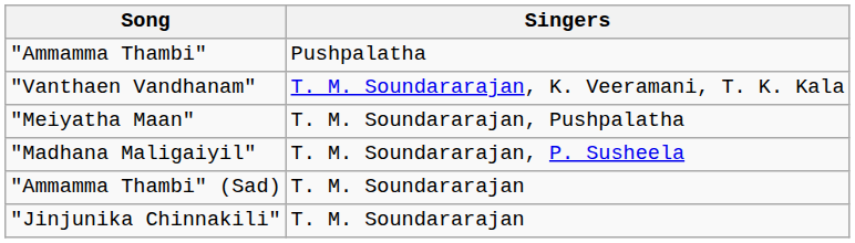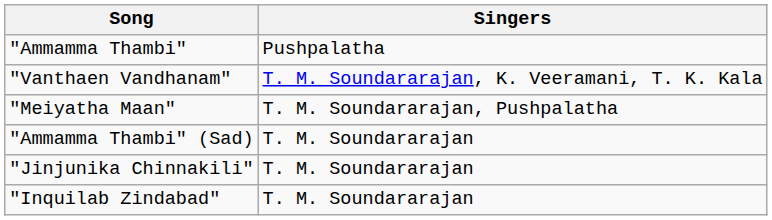 <table class="wikitable" style="font-size:95%;">
 <tr>
 <th>Song</th>
 <th>Singers</th>
 </tr>
 <tr>
 <td>"Ammamma Thambi"</td>
 <td>Pushpalatha</td>
 </tr>
 <tr>
 <td>"Vanthaen Vandhanam"</td>
 <td><a href='#'>T. M. Soundararajan</a>, K. Veeramani, T. K. Kala</td>
 </tr>
 <tr>
 <td>"Meiyatha Maan"</td>
 <td>T. M. Soundararajan, Pushpalatha</td>
 </tr>
 <tr>
-<td>"Madhana Maligaiyil"</td>
-<td>T. M. Soundararajan, <a href='#'>P. Susheela</a></td>
-</tr>
-<tr>
 <td>"Ammamma Thambi" (Sad)</td>
 <td>T. M. Soundararajan</td>
 </tr>
 <tr>
 <td>"Jinjunika Chinnakili"</td>
 <td>T. M. Soundararajan</td>
 </tr>
+<tr>
+<td>"Inquilab Zindabad"</td>
+<td>T. M. Soundararajan</td>
+</tr>
 </table>
